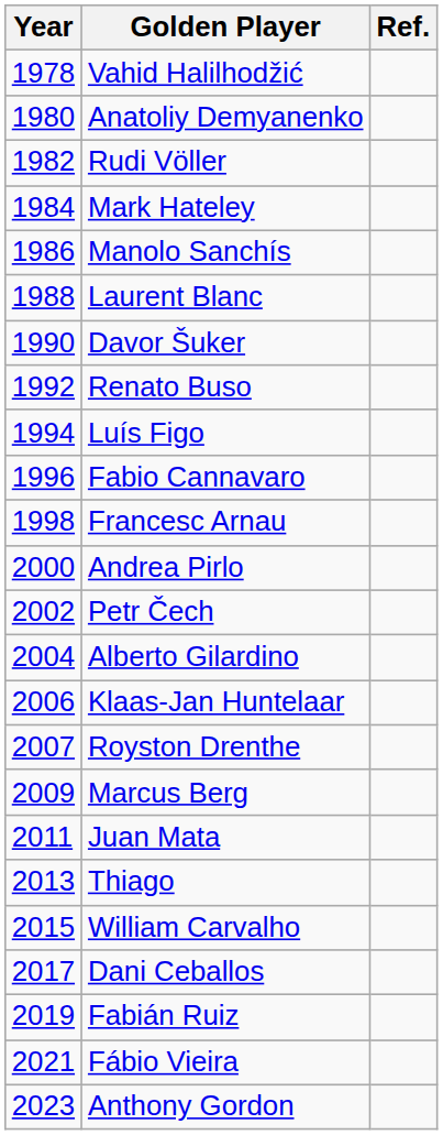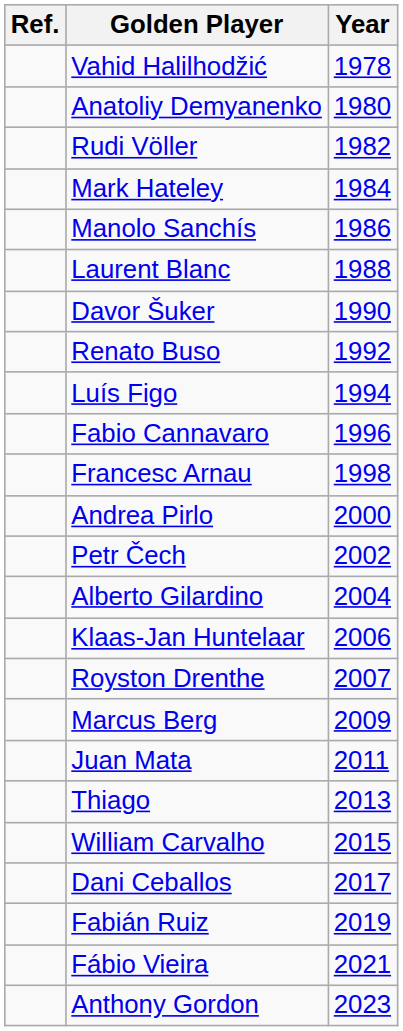 <table class=wikitable>
 <tr>
+<th>Ref.</th>
+<th>Golden Player</th>
 <th>Year</th>
-<th>Golden Player</th>
-<th>Ref.</th>
 </tr>
 <tr>
+<td></td>
+<td> <a href='#'>Vahid Halilhodžić</a></td>
 <td><a href='#'>1978</a></td>
-<td> <a href='#'>Vahid Halilhodžić</a></td>
-<td></td>
 </tr>
 <tr>
+<td></td>
+<td> <a href='#'>Anatoliy Demyanenko</a></td>
 <td><a href='#'>1980</a></td>
-<td> <a href='#'>Anatoliy Demyanenko</a></td>
-<td></td>
 </tr>
 <tr>
+<td></td>
+<td> <a href='#'>Rudi Völler</a></td>
 <td><a href='#'>1982</a></td>
-<td> <a href='#'>Rudi Völler</a></td>
-<td></td>
 </tr>
 <tr>
+<td></td>
+<td> <a href='#'>Mark Hateley</a></td>
 <td><a href='#'>1984</a></td>
-<td> <a href='#'>Mark Hateley</a></td>
-<td></td>
 </tr>
 <tr>
+<td></td>
+<td> <a href='#'>Manolo Sanchís</a></td>
 <td><a href='#'>1986</a></td>
-<td> <a href='#'>Manolo Sanchís</a></td>
-<td></td>
 </tr>
 <tr>
+<td></td>
+<td> <a href='#'>Laurent Blanc</a></td>
 <td><a href='#'>1988</a></td>
-<td> <a href='#'>Laurent Blanc</a></td>
-<td></td>
 </tr>
 <tr>
+<td></td>
+<td> <a href='#'>Davor Šuker</a></td>
 <td><a href='#'>1990</a></td>
-<td> <a href='#'>Davor Šuker</a></td>
-<td></td>
 </tr>
 <tr>
+<td></td>
+<td> <a href='#'>Renato Buso</a></td>
 <td><a href='#'>1992</a></td>
-<td> <a href='#'>Renato Buso</a></td>
-<td></td>
 </tr>
 <tr>
+<td></td>
+<td> <a href='#'>Luís Figo</a></td>
 <td><a href='#'>1994</a></td>
-<td> <a href='#'>Luís Figo</a></td>
-<td></td>
 </tr>
 <tr>
+<td></td>
+<td> <a href='#'>Fabio Cannavaro</a></td>
 <td><a href='#'>1996</a></td>
-<td> <a href='#'>Fabio Cannavaro</a></td>
-<td></td>
 </tr>
 <tr>
+<td></td>
+<td> <a href='#'>Francesc Arnau</a></td>
 <td><a href='#'>1998</a></td>
-<td> <a href='#'>Francesc Arnau</a></td>
-<td></td>
 </tr>
 <tr>
+<td></td>
+<td> <a href='#'>Andrea Pirlo</a></td>
 <td><a href='#'>2000</a></td>
-<td> <a href='#'>Andrea Pirlo</a></td>
-<td></td>
 </tr>
 <tr>
+<td></td>
+<td> <a href='#'>Petr Čech</a></td>
 <td><a href='#'>2002</a></td>
-<td> <a href='#'>Petr Čech</a></td>
-<td></td>
 </tr>
 <tr>
+<td></td>
+<td> <a href='#'>Alberto Gilardino</a></td>
 <td><a href='#'>2004</a></td>
-<td> <a href='#'>Alberto Gilardino</a></td>
-<td></td>
 </tr>
 <tr>
+<td></td>
+<td> <a href='#'>Klaas-Jan Huntelaar</a></td>
 <td><a href='#'>2006</a></td>
-<td> <a href='#'>Klaas-Jan Huntelaar</a></td>
-<td></td>
 </tr>
 <tr>
+<td></td>
+<td> <a href='#'>Royston Drenthe</a></td>
 <td><a href='#'>2007</a></td>
-<td> <a href='#'>Royston Drenthe</a></td>
-<td></td>
 </tr>
 <tr>
+<td></td>
+<td> <a href='#'>Marcus Berg</a></td>
 <td><a href='#'>2009</a></td>
-<td> <a href='#'>Marcus Berg</a></td>
-<td></td>
 </tr>
 <tr>
+<td></td>
+<td> <a href='#'>Juan Mata</a></td>
 <td><a href='#'>2011</a></td>
-<td> <a href='#'>Juan Mata</a></td>
-<td></td>
 </tr>
 <tr>
+<td></td>
+<td> <a href='#'>Thiago</a></td>
 <td><a href='#'>2013</a></td>
-<td> <a href='#'>Thiago</a></td>
-<td></td>
 </tr>
 <tr>
+<td></td>
+<td> <a href='#'>William Carvalho</a></td>
 <td><a href='#'>2015</a></td>
-<td> <a href='#'>William Carvalho</a></td>
-<td></td>
 </tr>
 <tr>
+<td></td>
+<td> <a href='#'>Dani Ceballos</a></td>
 <td><a href='#'>2017</a></td>
-<td> <a href='#'>Dani Ceballos</a></td>
-<td></td>
 </tr>
 <tr>
+<td></td>
+<td> <a href='#'>Fabián Ruiz</a></td>
 <td><a href='#'>2019</a></td>
-<td> <a href='#'>Fabián Ruiz</a></td>
-<td></td>
 </tr>
 <tr>
+<td></td>
+<td> <a href='#'>Fábio Vieira</a></td>
 <td><a href='#'>2021</a></td>
-<td> <a href='#'>Fábio Vieira</a></td>
-<td></td>
 </tr>
 <tr>
+<td></td>
+<td> <a href='#'>Anthony Gordon</a></td>
 <td><a href='#'>2023</a></td>
-<td> <a href='#'>Anthony Gordon</a></td>
-<td></td>
 </tr>
 </table>
